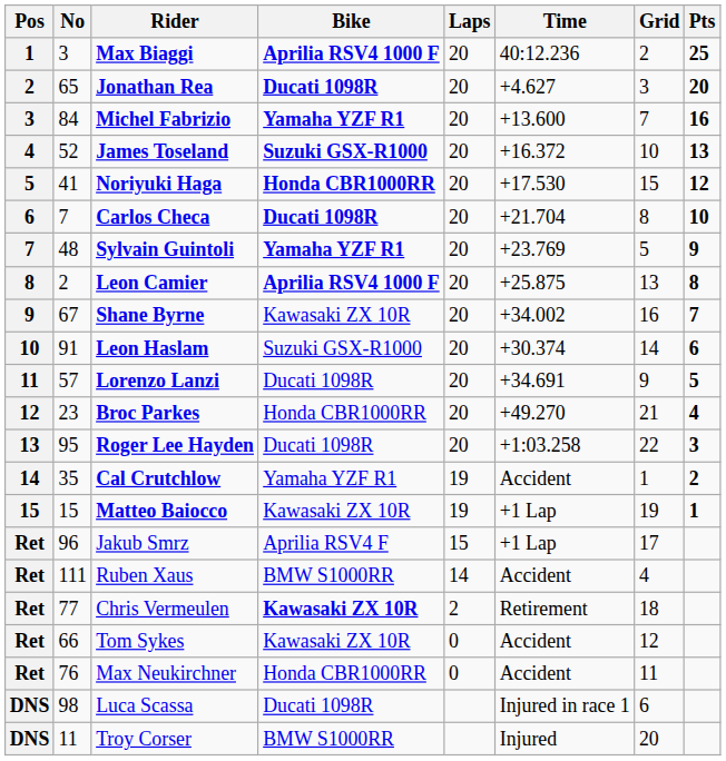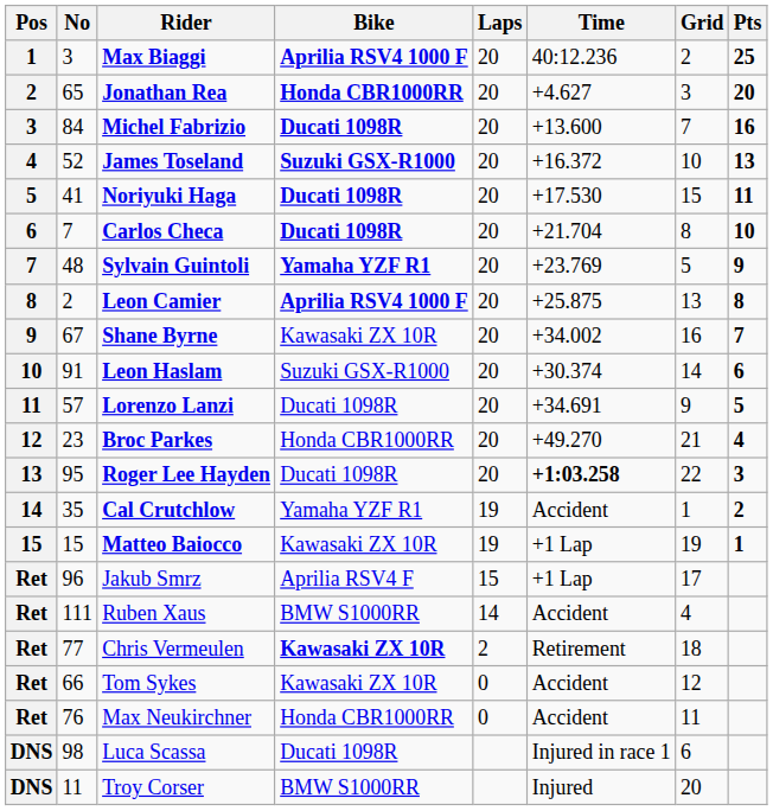 <table class="wikitable" style="font-size: 95%;">
 <tr>
 <th>Pos</th>
 <th>No</th>
 <th>Rider</th>
 <th>Bike</th>
 <th>Laps</th>
 <th>Time</th>
 <th>Grid</th>
 <th>Pts</th>
 </tr>
 <tr>
 <th>1</th>
 <td>3</td>
 <td> <strong><a href='#'>Max Biaggi</a></strong></td>
 <td><strong><a href='#'>Aprilia RSV4 1000 F</a></strong></td>
 <td>20</td>
 <td>40:12.236</td>
 <td>2</td>
 <td><strong>25</strong></td>
 </tr>
 <tr>
 <th>2</th>
 <td>65</td>
 <td> <strong><a href='#'>Jonathan Rea</a></strong></td>
-<td><strong><a href='#'>Ducati 1098R</a></strong></td>
+<td><strong><a href='#'>Honda CBR1000RR</a></strong></td>
 <td>20</td>
 <td>+4.627</td>
 <td>3</td>
 <td><strong>20</strong></td>
 </tr>
 <tr>
 <th>3</th>
 <td>84</td>
 <td> <strong><a href='#'>Michel Fabrizio</a></strong></td>
-<td><strong><a href='#'>Yamaha YZF R1</a></strong></td>
+<td><strong> <a href='#'>Ducati 1098R</a></strong></td>
 <td>20</td>
 <td>+13.600</td>
 <td>7</td>
 <td><strong>16</strong></td>
 </tr>
 <tr>
 <th>4</th>
 <td>52</td>
 <td><strong> <a href='#'>James Toseland</a></strong></td>
 <td><strong><a href='#'>Suzuki GSX-R1000</a></strong></td>
 <td>20</td>
 <td>+16.372</td>
 <td>10</td>
 <td><strong>13</strong></td>
 </tr>
 <tr>
 <th>5</th>
 <td>41</td>
 <td> <strong><a href='#'>Noriyuki Haga</a></strong></td>
-<td><strong><a href='#'>Honda CBR1000RR</a></strong></td>
+<td><strong><a href='#'>Ducati 1098R</a></strong></td>
 <td>20</td>
 <td>+17.530</td>
 <td>15</td>
-<td><strong>12</strong></td>
+<td><strong>11</strong></td>
 </tr>
 <tr>
 <th>6</th>
 <td>7</td>
 <td> <strong><a href='#'>Carlos Checa</a></strong></td>
 <td><strong><a href='#'>Ducati 1098R</a></strong></td>
 <td>20</td>
 <td>+21.704</td>
 <td>8</td>
 <td><strong>10</strong></td>
 </tr>
 <tr>
 <th>7</th>
 <td>48</td>
 <td> <strong><a href='#'>Sylvain Guintoli</a></strong></td>
 <td><strong><a href='#'>Yamaha YZF R1</a></strong></td>
 <td>20</td>
 <td>+23.769</td>
 <td>5</td>
 <td><strong>9</strong></td>
 </tr>
 <tr>
 <th>8</th>
 <td>2</td>
 <td> <strong> <a href='#'>Leon Camier</a></strong></td>
 <td><strong><a href='#'>Aprilia RSV4 1000 F</a></strong></td>
 <td>20</td>
 <td>+25.875</td>
 <td>13</td>
 <td><strong>8</strong></td>
 </tr>
 <tr>
 <th>9</th>
 <td>67</td>
 <td> <strong><a href='#'>Shane Byrne</a></strong></td>
 <td><a href='#'>Kawasaki ZX 10R</a></td>
 <td>20</td>
 <td>+34.002</td>
 <td>16</td>
 <td><strong>7</strong></td>
 </tr>
 <tr>
 <th>10</th>
 <td>91</td>
 <td> <strong><a href='#'>Leon Haslam</a></strong></td>
 <td><a href='#'>Suzuki GSX-R1000</a></td>
 <td>20</td>
 <td>+30.374</td>
 <td>14</td>
 <td><strong>6</strong></td>
 </tr>
 <tr>
 <th>11</th>
 <td>57</td>
 <td> <strong><a href='#'>Lorenzo Lanzi</a></strong></td>
 <td><a href='#'>Ducati 1098R</a></td>
 <td>20</td>
 <td>+34.691</td>
 <td>9</td>
 <td><strong>5</strong></td>
 </tr>
 <tr>
 <th>12</th>
 <td>23</td>
 <td><strong> <a href='#'>Broc Parkes</a></strong></td>
 <td><a href='#'>Honda CBR1000RR</a></td>
 <td>20</td>
 <td>+49.270</td>
 <td>21</td>
 <td><strong>4</strong></td>
 </tr>
 <tr>
 <th>13</th>
 <td>95</td>
 <td><strong> <a href='#'>Roger Lee Hayden</a></strong></td>
 <td><a href='#'>Ducati 1098R</a></td>
 <td>20</td>
-<td>+1:03.258</td>
+<td><strong>+1:03.258</strong></td>
 <td>22</td>
 <td><strong>3</strong></td>
 </tr>
 <tr>
 <th>14</th>
 <td>35</td>
 <td> <strong><a href='#'>Cal Crutchlow</a></strong></td>
 <td><a href='#'>Yamaha YZF R1</a></td>
 <td>19</td>
 <td>Accident</td>
 <td>1</td>
 <td><strong>2</strong></td>
 </tr>
 <tr>
 <th>15</th>
 <td>15</td>
 <td><strong> <a href='#'>Matteo Baiocco</a></strong></td>
 <td><a href='#'>Kawasaki ZX 10R</a></td>
 <td>19</td>
 <td>+1 Lap</td>
 <td>19</td>
 <td><strong>1</strong></td>
 </tr>
 <tr>
 <th>Ret</th>
 <td>96</td>
 <td> <a href='#'>Jakub Smrz</a></td>
 <td><a href='#'>Aprilia RSV4 F</a></td>
 <td>15</td>
 <td>+1 Lap</td>
 <td>17</td>
 <td></td>
 </tr>
 <tr>
 <th>Ret</th>
 <td>111</td>
 <td> <a href='#'>Ruben Xaus</a></td>
 <td><a href='#'>BMW S1000RR</a></td>
 <td>14</td>
 <td>Accident</td>
 <td>4</td>
 <td></td>
 </tr>
 <tr>
 <th>Ret</th>
 <td>77</td>
 <td> <a href='#'>Chris Vermeulen</a></td>
 <td><strong><a href='#'>Kawasaki ZX 10R</a></strong></td>
 <td>2</td>
 <td>Retirement</td>
 <td>18</td>
 <td></td>
 </tr>
 <tr>
 <th>Ret</th>
 <td>66</td>
 <td> <a href='#'>Tom Sykes</a></td>
 <td><a href='#'>Kawasaki ZX 10R</a></td>
 <td>0</td>
 <td>Accident</td>
 <td>12</td>
 <td></td>
 </tr>
 <tr>
 <th>Ret</th>
 <td>76</td>
 <td> <a href='#'>Max Neukirchner</a></td>
 <td><a href='#'>Honda CBR1000RR</a></td>
 <td>0</td>
 <td>Accident</td>
 <td>11</td>
 <td></td>
 </tr>
 <tr>
 <th>DNS</th>
 <td>98</td>
 <td> <a href='#'>Luca Scassa</a></td>
 <td><a href='#'>Ducati 1098R</a></td>
 <td></td>
 <td>Injured in race 1</td>
 <td>6</td>
 <td></td>
 </tr>
 <tr>
 <th>DNS</th>
 <td>11</td>
 <td> <a href='#'>Troy Corser</a></td>
 <td><a href='#'>BMW S1000RR</a></td>
 <td></td>
 <td>Injured</td>
 <td>20</td>
 <td></td>
 </tr>
 </table>
